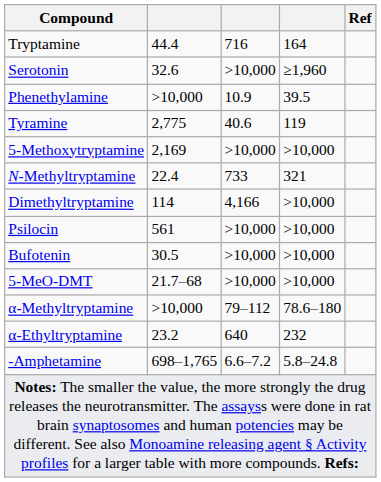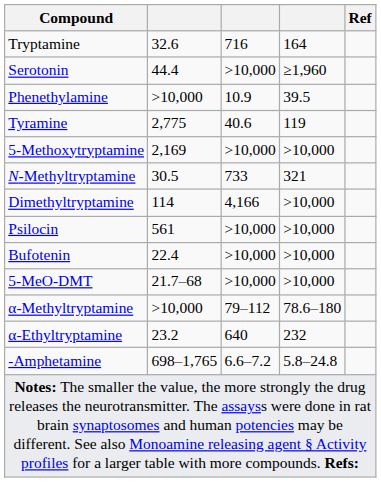 <table class="wikitable" style="font-size:small;">
 <tr>
 <th>Compound</th>
 <th data-sort-type="number"></th>
 <th data-sort-type="number"></th>
 <th data-sort-type="number"></th>
 <th>Ref</th>
 </tr>
 <tr>
 <td>Tryptamine</td>
-<td>44.4</td>
+<td>32.6</td>
 <td>716</td>
 <td>164</td>
 <td></td>
 </tr>
 <tr>
 <td><a href='#'>Serotonin</a></td>
-<td>32.6</td>
+<td>44.4</td>
 <td>>10,000</td>
 <td>≥1,960</td>
 <td></td>
 </tr>
 <tr>
 <td><a href='#'>Phenethylamine</a></td>
 <td>>10,000</td>
 <td>10.9</td>
 <td>39.5</td>
 <td></td>
 </tr>
 <tr>
 <td><a href='#'>Tyramine</a></td>
 <td>2,775</td>
 <td>40.6</td>
 <td>119</td>
 <td></td>
 </tr>
 <tr>
 <td><a href='#'>5-Methoxytryptamine</a></td>
 <td>2,169</td>
 <td>>10,000</td>
 <td>>10,000</td>
 <td></td>
 </tr>
 <tr>
 <td><a href='#'><em>N</em>-Methyltryptamine</a></td>
-<td>22.4</td>
+<td>30.5</td>
 <td>733</td>
 <td>321</td>
 <td></td>
 </tr>
 <tr>
 <td><a href='#'>Dimethyltryptamine</a></td>
 <td>114</td>
 <td>4,166</td>
 <td>>10,000</td>
 <td></td>
 </tr>
 <tr>
 <td><a href='#'>Psilocin</a></td>
 <td>561</td>
 <td>>10,000</td>
 <td>>10,000</td>
 <td></td>
 </tr>
 <tr>
 <td><a href='#'>Bufotenin</a></td>
-<td>30.5</td>
+<td>22.4</td>
 <td>>10,000</td>
 <td>>10,000</td>
 <td></td>
 </tr>
 <tr>
 <td><a href='#'>5-MeO-DMT</a></td>
 <td>21.7–68</td>
 <td>>10,000</td>
 <td>>10,000</td>
 <td></td>
 </tr>
 <tr>
 <td><a href='#'>α-Methyltryptamine</a></td>
 <td>>10,000</td>
 <td>79–112</td>
 <td>78.6–180</td>
 <td></td>
 </tr>
 <tr>
 <td><a href='#'>α-Ethyltryptamine</a></td>
 <td>23.2</td>
 <td>640</td>
 <td>232</td>
 <td></td>
 </tr>
 <tr>
 <td><a href='#'>-Amphetamine</a></td>
 <td>698–1,765</td>
 <td>6.6–7.2</td>
 <td>5.8–24.8</td>
 <td></td>
 </tr>
 <tr>
 <td colspan="7" style="width: 1px; background-color:#eaecf0; text-align: center;"><strong>Notes:</strong> The smaller the value, the more strongly the drug releases the neurotransmitter. The <a href='#'>assays</a>s were done in rat brain <a href='#'>synaptosomes</a> and human <a href='#'>potencies</a> may be different. See also <a href='#'>Monoamine releasing agent § Activity profiles</a> for a larger table with more compounds. <strong>Refs:</strong></td>
 </tr>
 </table>
